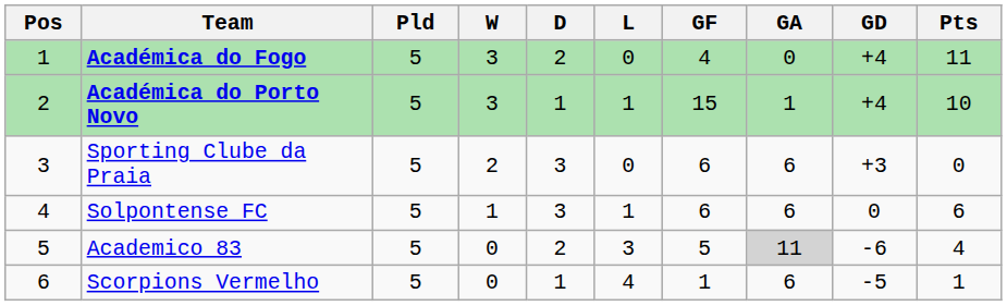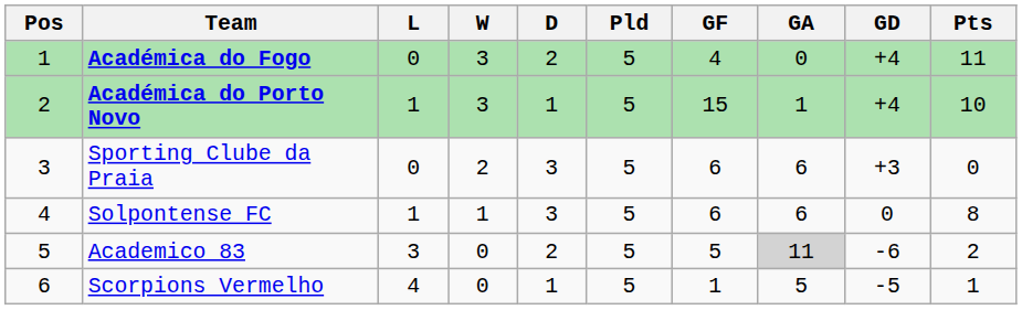 <table class="wikitable" style="text-align: center;">
 <tr>
 <th style="width: 40px;">Pos</th>
 <th style="width: 170px;">Team</th>
-<th style="width: 45px;">Pld</th>
+<th style="width: 35px;">L</th>
 <th style="width: 35px;">W</th>
 <th style="width: 35px;">D</th>
-<th style="width: 35px;">L</th>
+<th style="width: 45px;">Pld</th>
 <th style="width: 45px;">GF</th>
 <th style="width: 45px;">GA</th>
 <th style="width: 45px;">GD</th>
 <th style="width: 45px;">Pts</th>
 </tr>
 <tr style="background:#ACE1AF;">
 <td>1</td>
 <td style="text-align: left;"><strong><a href='#'>Académica do Fogo</a></strong></td>
-<td>5</td>
+<td>0</td>
 <td>3</td>
 <td>2</td>
-<td>0</td>
+<td>5</td>
 <td>4</td>
 <td>0</td>
 <td>+4</td>
 <td>11</td>
 </tr>
 <tr style="background:#ACE1AF;">
 <td>2</td>
 <td style="text-align: left;"><strong><a href='#'>Académica do Porto Novo</a></strong></td>
-<td>5</td>
+<td>1</td>
 <td>3</td>
 <td>1</td>
-<td>1</td>
+<td>5</td>
 <td>15</td>
 <td>1</td>
 <td>+4</td>
 <td>10</td>
 </tr>
 <tr>
 <td>3</td>
 <td style="text-align: left;"><a href='#'>Sporting Clube da Praia</a></td>
-<td>5</td>
+<td>0</td>
 <td>2</td>
 <td>3</td>
-<td>0</td>
+<td>5</td>
 <td>6</td>
 <td>6</td>
 <td>+3</td>
 <td>0</td>
 </tr>
 <tr>
 <td>4</td>
 <td style="text-align: left;"><a href='#'>Solpontense FC</a></td>
-<td>5</td>
+<td>1</td>
 <td>1</td>
 <td>3</td>
-<td>1</td>
+<td>5</td>
 <td>6</td>
 <td>6</td>
 <td>0</td>
-<td>6</td>
+<td>8</td>
 </tr>
 <tr>
 <td>5</td>
 <td style="text-align: left;"><a href='#'>Academico 83</a></td>
-<td>5</td>
+<td>3</td>
 <td>0</td>
 <td>2</td>
-<td>3</td>
+<td>5</td>
 <td>5</td>
 <td style="background: lightgrey;">11</td>
 <td>-6</td>
-<td>4</td>
+<td>2</td>
 </tr>
 <tr>
 <td>6</td>
 <td style="text-align: left;"><a href='#'>Scorpions Vermelho</a></td>
-<td>5</td>
+<td>4</td>
 <td>0</td>
 <td>1</td>
-<td>4</td>
+<td>5</td>
 <td>1</td>
-<td>6</td>
+<td>5</td>
 <td>-5</td>
 <td>1</td>
 </tr>
 </table>
